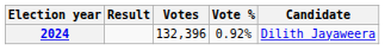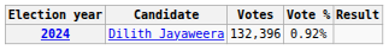 <table class="sortable wikitable">
 <tr>
 <th>Election year</th>
-<th>Result</th>
+<th>Candidate</th>
 <th>Votes</th>
 <th>Vote %</th>
-<th>Candidate</th>
+<th>Result</th>
 </tr>
 <tr>
 <th><a href='#'>2024</a></th>
-<td></td>
+<td><a href='#'>Dilith Jayaweera</a></td>
 <td align=center>132,396</td>
 <td align=center>0.92%</td>
-<td><a href='#'>Dilith Jayaweera</a></td>
+<td></td>
 </tr>
 </table>
